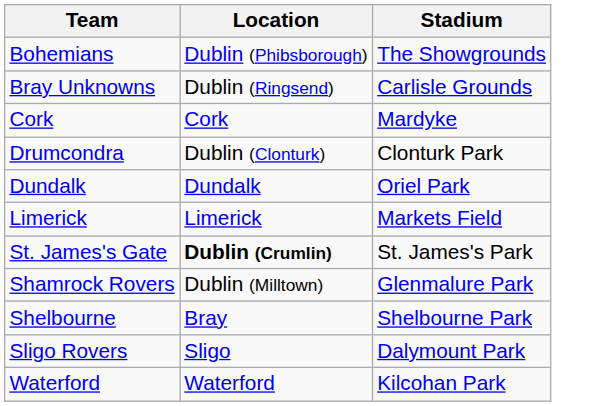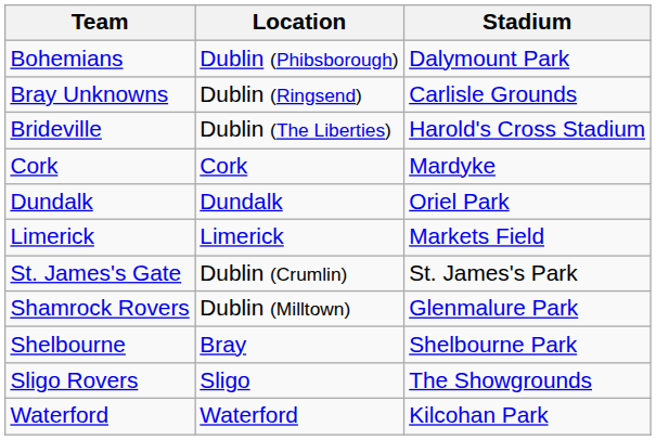 <table class="wikitable sortable">
 <tr>
 <th>Team</th>
 <th>Location</th>
 <th>Stadium</th>
 </tr>
 <tr>
 <td><a href='#'>Bohemians</a></td>
 <td><a href='#'>Dublin</a> <small>(<a href='#'>Phibsborough</a>)</small></td>
-<td><a href='#'>The Showgrounds</a></td>
+<td><a href='#'>Dalymount Park</a></td>
 </tr>
 <tr>
 <td><a href='#'>Bray Unknowns</a></td>
 <td>Dublin <small>(<a href='#'>Ringsend</a>)</small></td>
 <td><a href='#'>Carlisle Grounds</a></td>
 </tr>
 <tr>
+<td><a href='#'>Brideville</a></td>
+<td>Dublin <small>(<a href='#'>The Liberties</a>)</small></td>
+<td><a href='#'>Harold's Cross Stadium</a></td>
+</tr>
+<tr>
 <td><a href='#'>Cork</a></td>
 <td><a href='#'>Cork</a></td>
 <td><a href='#'>Mardyke</a></td>
-</tr>
-<tr>
-<td><a href='#'>Drumcondra</a></td>
-<td>Dublin <small>(<a href='#'>Clonturk</a>)</small></td>
-<td>Clonturk Park</td>
 </tr>
 <tr>
 <td><a href='#'>Dundalk</a></td>
 <td><a href='#'>Dundalk</a></td>
 <td><a href='#'>Oriel Park</a></td>
 </tr>
 <tr>
 <td><a href='#'>Limerick</a></td>
 <td><a href='#'>Limerick</a></td>
 <td><a href='#'>Markets Field</a></td>
 </tr>
 <tr>
 <td><a href='#'>St. James's Gate</a></td>
-<td><strong>Dublin <small>(Crumlin)</small></strong></td>
+<td>Dublin <small>(Crumlin)</small></td>
 <td>St. James's Park</td>
 </tr>
 <tr>
 <td><a href='#'>Shamrock Rovers</a></td>
 <td>Dublin <small>(Milltown)</small></td>
 <td><a href='#'>Glenmalure Park</a></td>
 </tr>
 <tr>
 <td><a href='#'>Shelbourne</a></td>
 <td><a href='#'>Bray</a></td>
 <td><a href='#'>Shelbourne Park</a></td>
 </tr>
 <tr>
 <td><a href='#'>Sligo Rovers</a></td>
 <td><a href='#'>Sligo</a></td>
-<td><a href='#'>Dalymount Park</a></td>
+<td><a href='#'>The Showgrounds</a></td>
 </tr>
 <tr>
 <td><a href='#'>Waterford</a></td>
 <td><a href='#'>Waterford</a></td>
 <td><a href='#'>Kilcohan Park</a></td>
 </tr>
 </table>
